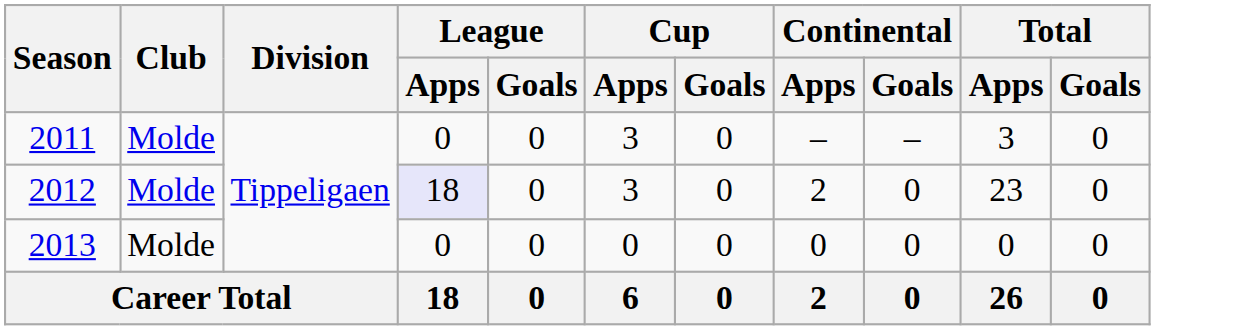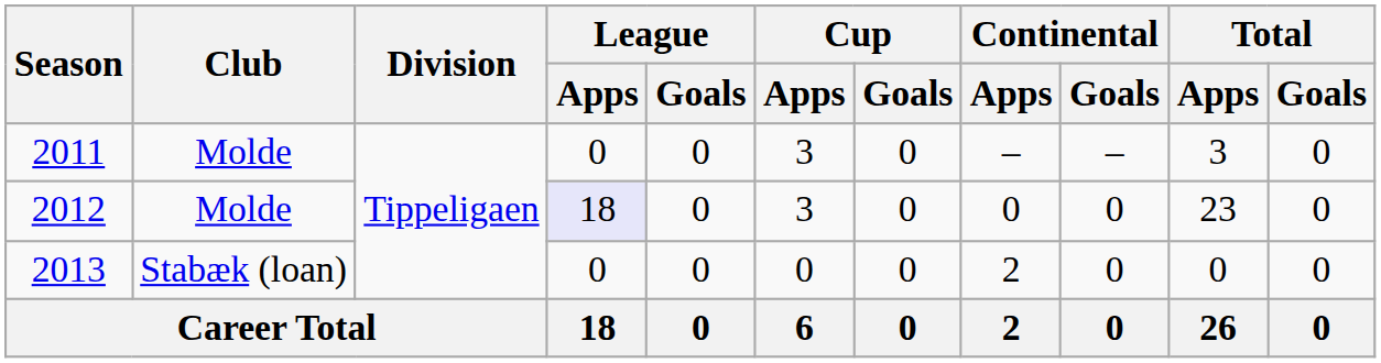 <table class="wikitable" style="text-align: center;">
 <tr>
 <th rowspan="2">Season</th>
 <th rowspan="2">Club</th>
 <th rowspan="2">Division</th>
 <th colspan="2">League</th>
 <th colspan="2">Cup</th>
 <th colspan="2">Continental</th>
 <th colspan="2">Total</th>
 </tr>
 <tr>
 <th>Apps</th>
 <th>Goals</th>
 <th>Apps</th>
 <th>Goals</th>
 <th>Apps</th>
 <th>Goals</th>
 <th>Apps</th>
 <th>Goals</th>
 </tr>
 <tr>
 <td><a href='#'>2011</a></td>
 <td rowspan="1" valign="center"><a href='#'>Molde</a></td>
 <td rowspan="3" valign="center"><a href='#'>Tippeligaen</a></td>
 <td>0</td>
 <td>0</td>
 <td>3</td>
 <td>0</td>
 <td>–</td>
 <td>–</td>
 <td>3</td>
 <td>0</td>
 </tr>
 <tr>
 <td><a href='#'>2012</a></td>
 <td rowspan="1" valign="center"><a href='#'>Molde</a></td>
 <td style="background: lavender;">18</td>
 <td>0</td>
 <td>3</td>
 <td>0</td>
-<td>2</td>
+<td>0</td>
 <td>0</td>
 <td>23</td>
 <td>0</td>
 </tr>
 <tr>
 <td><a href='#'>2013</a></td>
-<td rowspan="1" valign="center">Molde</td>
+<td rowspan="1" valign="center"><a href='#'>Stabæk</a> (loan)</td>
 <td>0</td>
 <td>0</td>
 <td>0</td>
 <td>0</td>
-<td>0</td>
+<td>2</td>
 <td>0</td>
 <td>0</td>
 <td>0</td>
 </tr>
 <tr>
 <th colspan="3">Career Total</th>
 <th>18</th>
 <th>0</th>
 <th>6</th>
 <th>0</th>
 <th>2</th>
 <th>0</th>
 <th>26</th>
 <th>0</th>
 </tr>
 </table>
